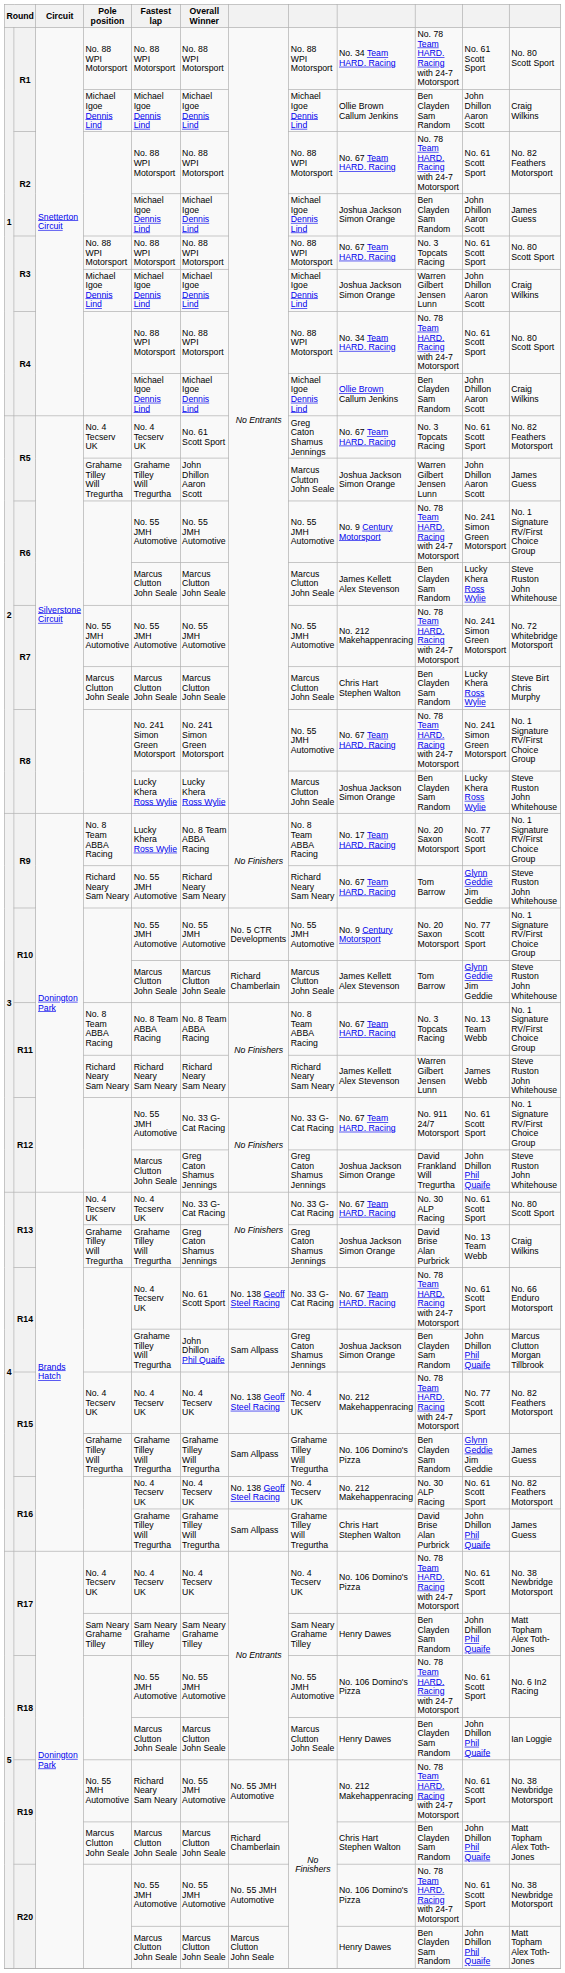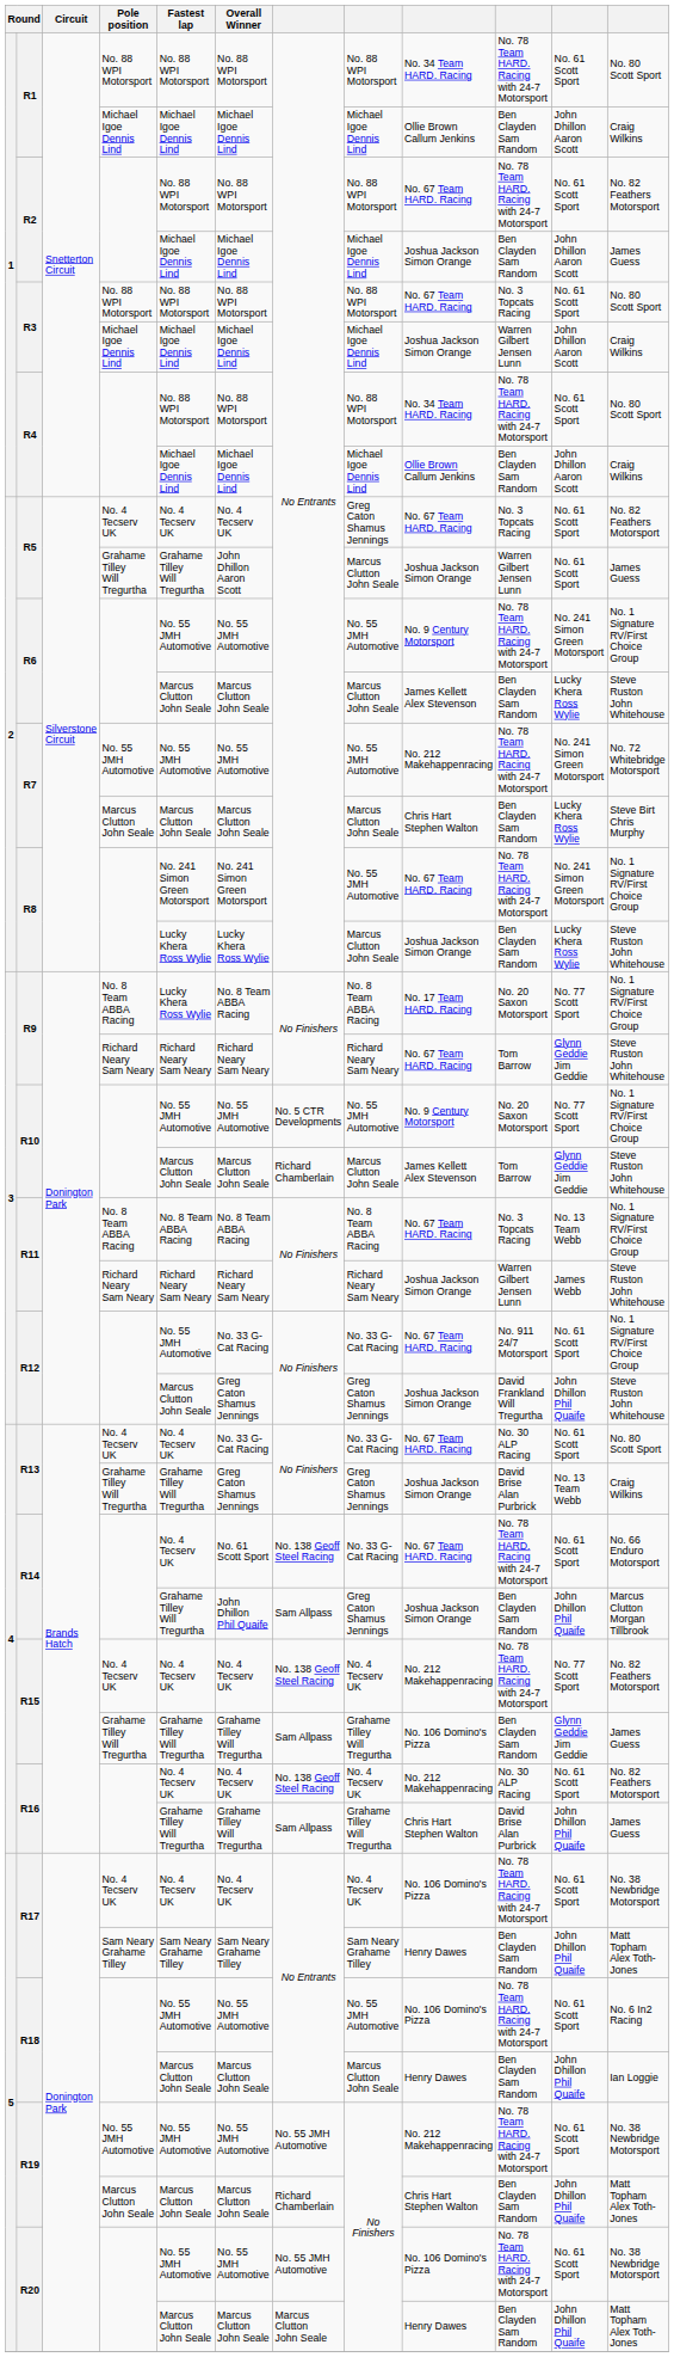 <table class="wikitable" style="font-size: 85%">
 <tr>
 <th colspan=2>Round</th>
 <th>Circuit</th>
 <th>Pole position</th>
 <th>Fastest lap</th>
 <th>Overall Winner</th>
 <th></th>
 <th></th>
 <th></th>
 <th></th>
 <th></th>
 <th></th>
 </tr>
 <tr>
 <th rowspan=8>1</th>
 <th rowspan=2>R1</th>
 <td rowspan=8><a href='#'>Snetterton Circuit</a></td>
 <td>No. 88 WPI Motorsport</td>
 <td>No. 88 WPI Motorsport</td>
 <td>No. 88 WPI Motorsport</td>
 <td rowspan=16 align=center><em>No Entrants</em></td>
 <td>No. 88 WPI Motorsport</td>
 <td>No. 34 <a href='#'>Team HARD. Racing</a></td>
 <td>No. 78 <a href='#'>Team HARD. Racing</a> with 24-7 Motorsport</td>
 <td>No. 61 Scott Sport</td>
 <td>No. 80 Scott Sport</td>
 </tr>
 <tr>
 <td> Michael Igoe<br> <a href='#'>Dennis Lind</a></td>
 <td> Michael Igoe<br> <a href='#'>Dennis Lind</a></td>
 <td> Michael Igoe<br> <a href='#'>Dennis Lind</a></td>
 <td> Michael Igoe<br> <a href='#'>Dennis Lind</a></td>
 <td> Ollie Brown<br> Callum Jenkins</td>
 <td> Ben Clayden<br> Sam Random</td>
 <td> John Dhillon<br> Aaron Scott</td>
 <td> Craig Wilkins</td>
 </tr>
 <tr>
 <th rowspan=2>R2</th>
 <td rowspan=2></td>
 <td>No. 88 WPI Motorsport</td>
 <td>No. 88 WPI Motorsport</td>
 <td>No. 88 WPI Motorsport</td>
 <td>No. 67 <a href='#'>Team HARD. Racing</a></td>
 <td>No. 78 <a href='#'>Team HARD. Racing</a> with 24-7 Motorsport</td>
 <td>No. 61 Scott Sport</td>
 <td>No. 82 Feathers Motorsport</td>
 </tr>
 <tr>
 <td> Michael Igoe<br> <a href='#'>Dennis Lind</a></td>
 <td> Michael Igoe<br> <a href='#'>Dennis Lind</a></td>
 <td> Michael Igoe<br> <a href='#'>Dennis Lind</a></td>
 <td> Joshua Jackson<br> Simon Orange</td>
 <td> Ben Clayden<br> Sam Random</td>
 <td> John Dhillon<br> Aaron Scott</td>
 <td> James Guess</td>
 </tr>
 <tr>
 <th rowspan=2>R3</th>
 <td>No. 88 WPI Motorsport</td>
 <td>No. 88 WPI Motorsport</td>
 <td>No. 88 WPI Motorsport</td>
 <td>No. 88 WPI Motorsport</td>
 <td>No. 67 <a href='#'>Team HARD. Racing</a></td>
 <td>No. 3 Topcats Racing</td>
 <td>No. 61 Scott Sport</td>
 <td>No. 80 Scott Sport</td>
 </tr>
 <tr>
 <td> Michael Igoe<br> <a href='#'>Dennis Lind</a></td>
 <td> Michael Igoe<br> <a href='#'>Dennis Lind</a></td>
 <td> Michael Igoe<br> <a href='#'>Dennis Lind</a></td>
 <td> Michael Igoe<br> <a href='#'>Dennis Lind</a></td>
 <td> Joshua Jackson<br> Simon Orange</td>
 <td> Warren Gilbert<br> Jensen Lunn</td>
 <td> John Dhillon<br> Aaron Scott</td>
 <td> Craig Wilkins</td>
 </tr>
 <tr>
 <th rowspan=2>R4</th>
 <td rowspan=2></td>
 <td>No. 88 WPI Motorsport</td>
 <td>No. 88 WPI Motorsport</td>
 <td>No. 88 WPI Motorsport</td>
 <td>No. 34 <a href='#'>Team HARD. Racing</a></td>
 <td>No. 78 <a href='#'>Team HARD. Racing</a> with 24-7 Motorsport</td>
 <td>No. 61 Scott Sport</td>
 <td>No. 80 Scott Sport</td>
 </tr>
 <tr>
 <td> Michael Igoe<br> <a href='#'>Dennis Lind</a></td>
 <td> Michael Igoe<br> <a href='#'>Dennis Lind</a></td>
 <td> Michael Igoe<br> <a href='#'>Dennis Lind</a></td>
 <td> <a href='#'>Ollie Brown</a><br> Callum Jenkins</td>
 <td> Ben Clayden<br> Sam Random</td>
 <td> John Dhillon<br> Aaron Scott</td>
 <td> Craig Wilkins</td>
 </tr>
 <tr>
 <th rowspan=8>2</th>
 <th rowspan=2>R5</th>
 <td rowspan=8><a href='#'>Silverstone Circuit</a></td>
 <td>No. 4 Tecserv UK</td>
 <td>No. 4 Tecserv UK</td>
-<td>No. 61 Scott Sport</td>
+<td>No. 4 Tecserv UK</td>
 <td> Greg Caton<br> Shamus Jennings</td>
 <td>No. 67 <a href='#'>Team HARD. Racing</a></td>
 <td>No. 3 Topcats Racing</td>
 <td>No. 61 Scott Sport</td>
 <td>No. 82 Feathers Motorsport</td>
 </tr>
 <tr>
 <td> Grahame Tilley<br> Will Tregurtha</td>
 <td> Grahame Tilley<br> Will Tregurtha</td>
 <td> John Dhillon<br> Aaron Scott</td>
 <td> Marcus Clutton<br> John Seale</td>
 <td> Joshua Jackson<br> Simon Orange</td>
 <td> Warren Gilbert<br> Jensen Lunn</td>
-<td> John Dhillon<br> Aaron Scott</td>
+<td>No. 61 Scott Sport</td>
 <td> James Guess</td>
 </tr>
 <tr>
 <th rowspan=2>R6</th>
 <td rowspan=2></td>
 <td>No. 55 JMH Automotive</td>
 <td>No. 55 JMH Automotive</td>
 <td>No. 55 JMH Automotive</td>
 <td>No. 9 <a href='#'>Century Motorsport</a></td>
 <td>No. 78 <a href='#'>Team HARD. Racing</a> with 24-7 Motorsport</td>
 <td>No. 241 Simon Green Motorsport</td>
 <td>No. 1 Signature RV/First Choice Group</td>
 </tr>
 <tr>
 <td> Marcus Clutton<br> John Seale</td>
 <td> Marcus Clutton<br> John Seale</td>
 <td> Marcus Clutton<br> John Seale</td>
 <td> James Kellett<br> Alex Stevenson</td>
 <td> Ben Clayden<br> Sam Random</td>
 <td> Lucky Khera<br> <a href='#'>Ross Wylie</a></td>
 <td> Steve Ruston<br> John Whitehouse</td>
 </tr>
 <tr>
 <th rowspan=2>R7</th>
 <td>No. 55 JMH Automotive</td>
 <td>No. 55 JMH Automotive</td>
 <td>No. 55 JMH Automotive</td>
 <td>No. 55 JMH Automotive</td>
 <td>No. 212 Makehappenracing</td>
 <td>No. 78 <a href='#'>Team HARD. Racing</a> with 24-7 Motorsport</td>
 <td>No. 241 Simon Green Motorsport</td>
 <td>No. 72 Whitebridge Motorsport</td>
 </tr>
 <tr>
 <td> Marcus Clutton<br> John Seale</td>
 <td> Marcus Clutton<br> John Seale</td>
 <td> Marcus Clutton<br> John Seale</td>
 <td> Marcus Clutton<br> John Seale</td>
 <td> Chris Hart<br> Stephen Walton</td>
 <td> Ben Clayden<br> Sam Random</td>
 <td> Lucky Khera<br> <a href='#'>Ross Wylie</a></td>
 <td> Steve Birt<br> Chris Murphy</td>
 </tr>
 <tr>
 <th rowspan=2>R8</th>
 <td rowspan=2></td>
 <td>No. 241 Simon Green Motorsport</td>
 <td>No. 241 Simon Green Motorsport</td>
 <td>No. 55 JMH Automotive</td>
 <td>No. 67 <a href='#'>Team HARD. Racing</a></td>
 <td>No. 78 <a href='#'>Team HARD. Racing</a> with 24-7 Motorsport</td>
 <td>No. 241 Simon Green Motorsport</td>
 <td>No. 1 Signature RV/First Choice Group</td>
 </tr>
 <tr>
 <td> Lucky Khera<br> <a href='#'>Ross Wylie</a></td>
 <td> Lucky Khera<br> <a href='#'>Ross Wylie</a></td>
 <td> Marcus Clutton<br> John Seale</td>
 <td> Joshua Jackson<br> Simon Orange</td>
 <td> Ben Clayden<br> Sam Random</td>
 <td> Lucky Khera<br> <a href='#'>Ross Wylie</a></td>
 <td> Steve Ruston<br> John Whitehouse</td>
 </tr>
 <tr>
 <th rowspan=8>3</th>
 <th rowspan=2>R9</th>
 <td rowspan=8><a href='#'>Donington Park</a></td>
 <td>No. 8 Team ABBA Racing</td>
 <td> Lucky Khera<br> <a href='#'>Ross Wylie</a></td>
 <td>No. 8 Team ABBA Racing</td>
 <td rowspan=2 align=center><em>No Finishers</em></td>
 <td>No. 8 Team ABBA Racing</td>
 <td>No. 17 <a href='#'>Team HARD. Racing</a></td>
 <td>No. 20 Saxon Motorsport</td>
 <td>No. 77 Scott Sport</td>
 <td>No. 1 Signature RV/First Choice Group</td>
 </tr>
 <tr>
 <td> Richard Neary<br> Sam Neary</td>
-<td>No. 55 JMH Automotive</td>
+<td> Richard Neary<br> Sam Neary</td>
 <td> Richard Neary<br> Sam Neary</td>
 <td> Richard Neary<br> Sam Neary</td>
 <td>No. 67 <a href='#'>Team HARD. Racing</a></td>
 <td> Tom Barrow</td>
 <td> <a href='#'>Glynn Geddie</a><br> Jim Geddie</td>
 <td> Steve Ruston<br> John Whitehouse</td>
 </tr>
 <tr>
 <th rowspan=2>R10</th>
 <td rowspan=2></td>
 <td>No. 55 JMH Automotive</td>
 <td>No. 55 JMH Automotive</td>
 <td>No. 5 CTR Developments</td>
 <td>No. 55 JMH Automotive</td>
 <td>No. 9 <a href='#'>Century Motorsport</a></td>
 <td>No. 20 Saxon Motorsport</td>
 <td>No. 77 Scott Sport</td>
 <td>No. 1 Signature RV/First Choice Group</td>
 </tr>
 <tr>
 <td> Marcus Clutton<br> John Seale</td>
 <td> Marcus Clutton<br> John Seale</td>
 <td> Richard Chamberlain</td>
 <td> Marcus Clutton<br> John Seale</td>
 <td> James Kellett<br> Alex Stevenson</td>
 <td> Tom Barrow</td>
 <td> <a href='#'>Glynn Geddie</a><br> Jim Geddie</td>
 <td> Steve Ruston<br> John Whitehouse</td>
 </tr>
 <tr>
 <th rowspan=2>R11</th>
 <td>No. 8 Team ABBA Racing</td>
 <td>No. 8 Team ABBA Racing</td>
 <td>No. 8 Team ABBA Racing</td>
 <td rowspan=2 align=center><em>No Finishers</em></td>
 <td>No. 8 Team ABBA Racing</td>
 <td>No. 67 <a href='#'>Team HARD. Racing</a></td>
 <td>No. 3 Topcats Racing</td>
 <td>No. 13 Team Webb</td>
 <td>No. 1 Signature RV/First Choice Group</td>
 </tr>
 <tr>
 <td> Richard Neary<br> Sam Neary</td>
 <td> Richard Neary<br> Sam Neary</td>
 <td> Richard Neary<br> Sam Neary</td>
 <td> Richard Neary<br> Sam Neary</td>
-<td> James Kellett<br> Alex Stevenson</td>
+<td> Joshua Jackson<br> Simon Orange</td>
 <td> Warren Gilbert<br> Jensen Lunn</td>
 <td> James Webb</td>
 <td> Steve Ruston<br> John Whitehouse</td>
 </tr>
 <tr>
 <th rowspan=2>R12</th>
 <td rowspan=2></td>
 <td>No. 55 JMH Automotive</td>
 <td>No. 33 G-Cat Racing</td>
 <td rowspan=2 align=center><em>No Finishers</em></td>
 <td>No. 33 G-Cat Racing</td>
 <td>No. 67 <a href='#'>Team HARD. Racing</a></td>
 <td>No. 911 24/7 Motorsport</td>
 <td>No. 61 Scott Sport</td>
 <td>No. 1 Signature RV/First Choice Group</td>
 </tr>
 <tr>
 <td> Marcus Clutton<br> John Seale</td>
 <td> Greg Caton<br> Shamus Jennings</td>
 <td> Greg Caton<br> Shamus Jennings</td>
 <td> Joshua Jackson<br> Simon Orange</td>
 <td> David Frankland<br> Will Tregurtha</td>
 <td> John Dhillon<br> <a href='#'>Phil Quaife</a></td>
 <td> Steve Ruston<br> John Whitehouse</td>
 </tr>
 <tr>
 <th rowspan=8>4</th>
 <th rowspan=2>R13</th>
 <td rowspan=8><a href='#'>Brands Hatch</a></td>
 <td>No. 4 Tecserv UK</td>
 <td>No. 4 Tecserv UK</td>
 <td>No. 33 G-Cat Racing</td>
 <td rowspan=2 align=center><em>No Finishers</em></td>
 <td>No. 33 G-Cat Racing</td>
 <td>No. 67 <a href='#'>Team HARD. Racing</a></td>
 <td>No. 30 ALP Racing</td>
 <td>No. 61 Scott Sport</td>
 <td>No. 80 Scott Sport</td>
 </tr>
 <tr>
 <td> Grahame Tilley<br> Will Tregurtha</td>
 <td> Grahame Tilley<br> Will Tregurtha</td>
 <td> Greg Caton<br> Shamus Jennings</td>
 <td> Greg Caton<br> Shamus Jennings</td>
 <td> Joshua Jackson<br> Simon Orange</td>
 <td> David Brise<br> Alan Purbrick</td>
 <td>No. 13 Team Webb</td>
 <td> Craig Wilkins</td>
 </tr>
 <tr>
 <th rowspan=2>R14</th>
 <td rowspan=2></td>
 <td>No. 4 Tecserv UK</td>
 <td>No. 61 Scott Sport</td>
 <td>No. 138 <a href='#'>Geoff Steel Racing</a></td>
 <td>No. 33 G-Cat Racing</td>
 <td>No. 67 <a href='#'>Team HARD. Racing</a></td>
 <td>No. 78 <a href='#'>Team HARD. Racing</a> with 24-7 Motorsport</td>
 <td>No. 61 Scott Sport</td>
 <td>No. 66 Enduro Motorsport</td>
 </tr>
 <tr>
 <td> Grahame Tilley<br> Will Tregurtha</td>
 <td> John Dhillon<br> <a href='#'>Phil Quaife</a></td>
 <td> Sam Allpass</td>
 <td> Greg Caton<br> Shamus Jennings</td>
 <td> Joshua Jackson<br> Simon Orange</td>
 <td> Ben Clayden<br> Sam Random</td>
 <td> John Dhillon<br> <a href='#'>Phil Quaife</a></td>
 <td> Marcus Clutton<br> Morgan Tillbrook</td>
 </tr>
 <tr>
 <th rowspan=2>R15</th>
 <td>No. 4 Tecserv UK</td>
 <td>No. 4 Tecserv UK</td>
 <td>No. 4 Tecserv UK</td>
 <td>No. 138 <a href='#'>Geoff Steel Racing</a></td>
 <td>No. 4 Tecserv UK</td>
 <td>No. 212 Makehappenracing</td>
 <td>No. 78 <a href='#'>Team HARD. Racing</a> with 24-7 Motorsport</td>
 <td>No. 77 Scott Sport</td>
 <td>No. 82 Feathers Motorsport</td>
 </tr>
 <tr>
 <td> Grahame Tilley<br> Will Tregurtha</td>
 <td> Grahame Tilley<br> Will Tregurtha</td>
 <td> Grahame Tilley<br> Will Tregurtha</td>
 <td> Sam Allpass</td>
 <td> Grahame Tilley<br> Will Tregurtha</td>
 <td>No. 106 Domino's Pizza</td>
 <td> Ben Clayden<br> Sam Random</td>
 <td> <a href='#'>Glynn Geddie</a><br> Jim Geddie</td>
 <td> James Guess</td>
 </tr>
 <tr>
 <th rowspan=2>R16</th>
 <td rowspan=2></td>
 <td>No. 4 Tecserv UK</td>
 <td>No. 4 Tecserv UK</td>
 <td>No. 138 <a href='#'>Geoff Steel Racing</a></td>
 <td>No. 4 Tecserv UK</td>
 <td>No. 212 Makehappenracing</td>
 <td>No. 30 ALP Racing</td>
 <td>No. 61 Scott Sport</td>
 <td>No. 82 Feathers Motorsport</td>
 </tr>
 <tr>
 <td> Grahame Tilley<br> Will Tregurtha</td>
 <td> Grahame Tilley<br> Will Tregurtha</td>
 <td> Sam Allpass</td>
 <td> Grahame Tilley<br> Will Tregurtha</td>
 <td> Chris Hart<br> Stephen Walton</td>
 <td> David Brise<br> Alan Purbrick</td>
 <td> John Dhillon<br> <a href='#'>Phil Quaife</a></td>
 <td> James Guess</td>
 </tr>
 <tr>
 <th rowspan=8>5</th>
 <th rowspan=2>R17</th>
 <td rowspan=8><a href='#'>Donington Park</a></td>
 <td>No. 4 Tecserv UK</td>
 <td>No. 4 Tecserv UK</td>
 <td>No. 4 Tecserv UK</td>
 <td rowspan=4 align=center><em>No Entrants</em></td>
 <td>No. 4 Tecserv UK</td>
 <td>No. 106 Domino's Pizza</td>
 <td>No. 78 <a href='#'>Team HARD. Racing</a> with 24-7 Motorsport</td>
 <td>No. 61 Scott Sport</td>
 <td>No. 38 Newbridge Motorsport</td>
 </tr>
 <tr>
 <td> Sam Neary<br> Grahame Tilley</td>
 <td> Sam Neary<br> Grahame Tilley</td>
 <td> Sam Neary<br> Grahame Tilley</td>
 <td> Sam Neary<br> Grahame Tilley</td>
 <td> Henry Dawes</td>
 <td> Ben Clayden<br> Sam Random</td>
 <td> John Dhillon<br> <a href='#'>Phil Quaife</a></td>
 <td> Matt Topham<br> Alex Toth-Jones</td>
 </tr>
 <tr>
 <th rowspan=2>R18</th>
 <td rowspan=2></td>
 <td>No. 55 JMH Automotive</td>
 <td>No. 55 JMH Automotive</td>
 <td>No. 55 JMH Automotive</td>
 <td>No. 106 Domino's Pizza</td>
 <td>No. 78 <a href='#'>Team HARD. Racing</a> with 24-7 Motorsport</td>
 <td>No. 61 Scott Sport</td>
 <td>No. 6 In2 Racing</td>
 </tr>
 <tr>
 <td> Marcus Clutton<br> John Seale</td>
 <td> Marcus Clutton<br> John Seale</td>
 <td> Marcus Clutton<br> John Seale</td>
 <td> Henry Dawes</td>
 <td> Ben Clayden<br> Sam Random</td>
 <td> John Dhillon<br> <a href='#'>Phil Quaife</a></td>
 <td> Ian Loggie</td>
 </tr>
 <tr>
 <th rowspan=2>R19</th>
 <td>No. 55 JMH Automotive</td>
-<td> Richard Neary<br> Sam Neary</td>
+<td>No. 55 JMH Automotive</td>
 <td>No. 55 JMH Automotive</td>
 <td>No. 55 JMH Automotive</td>
 <td rowspan=4 align=center><em>No Finishers</em></td>
 <td>No. 212 Makehappenracing</td>
 <td>No. 78 <a href='#'>Team HARD. Racing</a> with 24-7 Motorsport</td>
 <td>No. 61 Scott Sport</td>
 <td>No. 38 Newbridge Motorsport</td>
 </tr>
 <tr>
 <td> Marcus Clutton<br> John Seale</td>
 <td> Marcus Clutton<br> John Seale</td>
 <td> Marcus Clutton<br> John Seale</td>
 <td> Richard Chamberlain</td>
 <td> Chris Hart<br> Stephen Walton</td>
 <td> Ben Clayden<br> Sam Random</td>
 <td> John Dhillon<br> <a href='#'>Phil Quaife</a></td>
 <td> Matt Topham<br> Alex Toth-Jones</td>
 </tr>
 <tr>
 <th rowspan=2>R20</th>
 <td rowspan=2></td>
 <td>No. 55 JMH Automotive</td>
 <td>No. 55 JMH Automotive</td>
 <td>No. 55 JMH Automotive</td>
 <td>No. 106 Domino's Pizza</td>
 <td>No. 78 <a href='#'>Team HARD. Racing</a> with 24-7 Motorsport</td>
 <td>No. 61 Scott Sport</td>
 <td>No. 38 Newbridge Motorsport</td>
 </tr>
 <tr>
 <td> Marcus Clutton<br> John Seale</td>
 <td> Marcus Clutton<br> John Seale</td>
 <td> Marcus Clutton<br> John Seale</td>
 <td> Henry Dawes</td>
 <td> Ben Clayden<br> Sam Random</td>
 <td> John Dhillon<br> <a href='#'>Phil Quaife</a></td>
 <td> Matt Topham<br> Alex Toth-Jones</td>
 </tr>
 <tr>
 </tr>
 </table>
